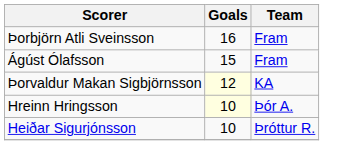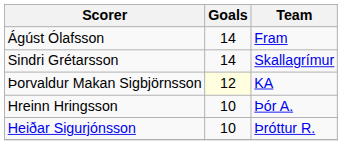 <table class="wikitable">
 <tr>
 <th>Scorer</th>
 <th>Goals</th>
 <th>Team</th>
 </tr>
 <tr>
-<td> Þorbjörn Atli Sveinsson</td>
-<td align=center>16</td>
+<td> Ágúst Ólafsson</td>
+<td align=center>14</td>
 <td><a href='#'>Fram</a></td>
 </tr>
 <tr>
-<td> Ágúst Ólafsson</td>
-<td align=center>15</td>
-<td><a href='#'>Fram</a></td>
+<td> Sindri Grétarsson</td>
+<td align=center>14</td>
+<td><a href='#'>Skallagrímur</a></td>
 </tr>
 <tr>
 <td> Þorvaldur Makan Sigbjörnsson</td>
 <td align=center style="background: lightyellow;">12</td>
 <td><a href='#'>KA</a></td>
 </tr>
 <tr>
 <td> Hreinn Hringsson</td>
-<td align=center style="background: lightyellow;">10</td>
+<td align=center>10</td>
 <td><a href='#'>Þór A.</a></td>
 </tr>
 <tr>
 <td> <a href='#'>Heiðar Sigurjónsson</a></td>
 <td align=center>10</td>
 <td><a href='#'>Þróttur R.</a></td>
 </tr>
 <tr>
 </tr>
 </table>
